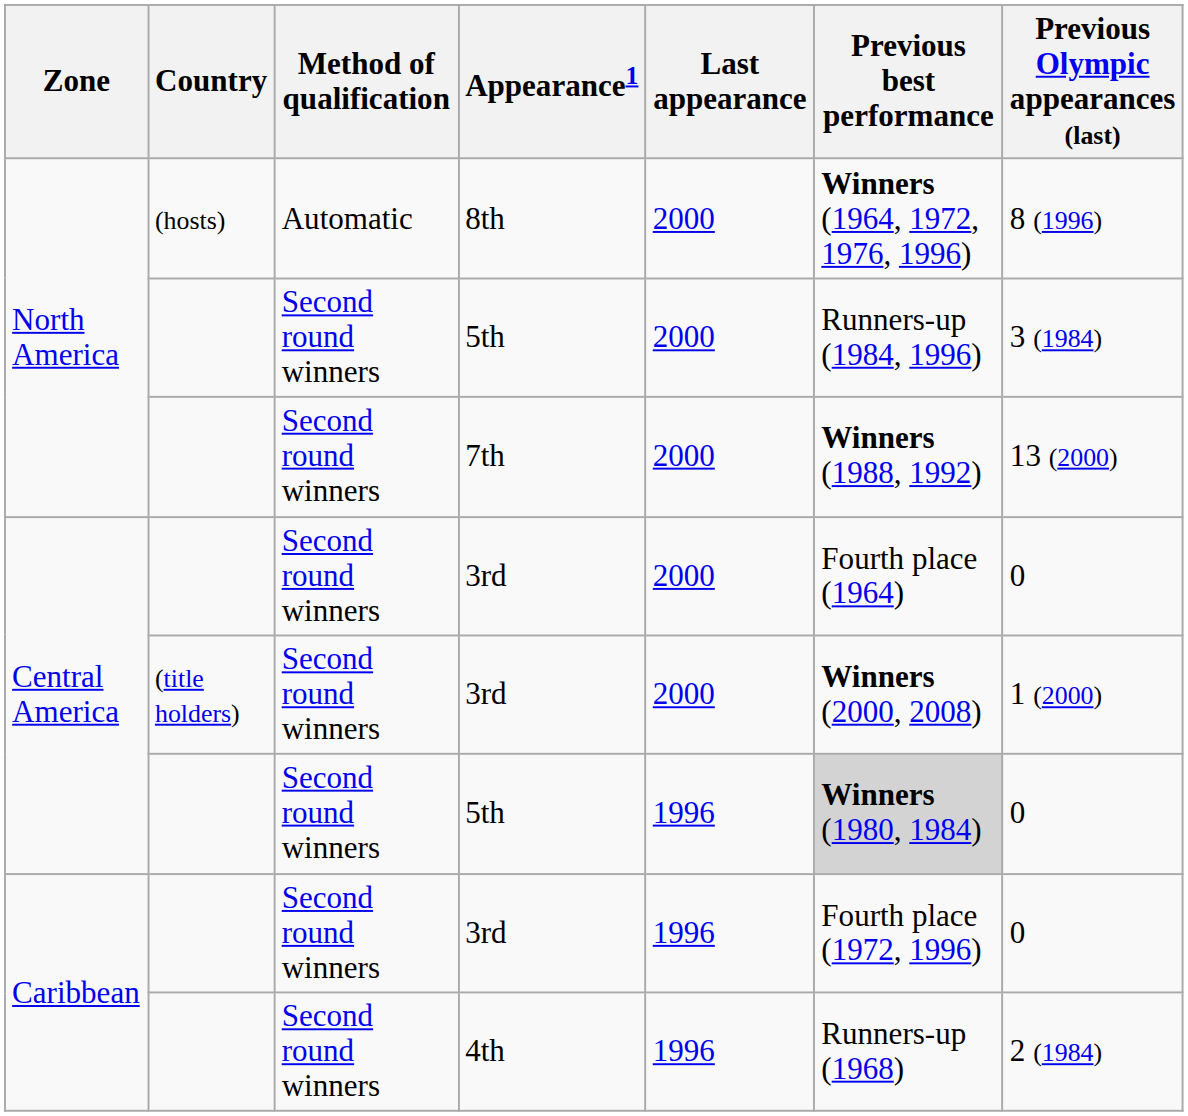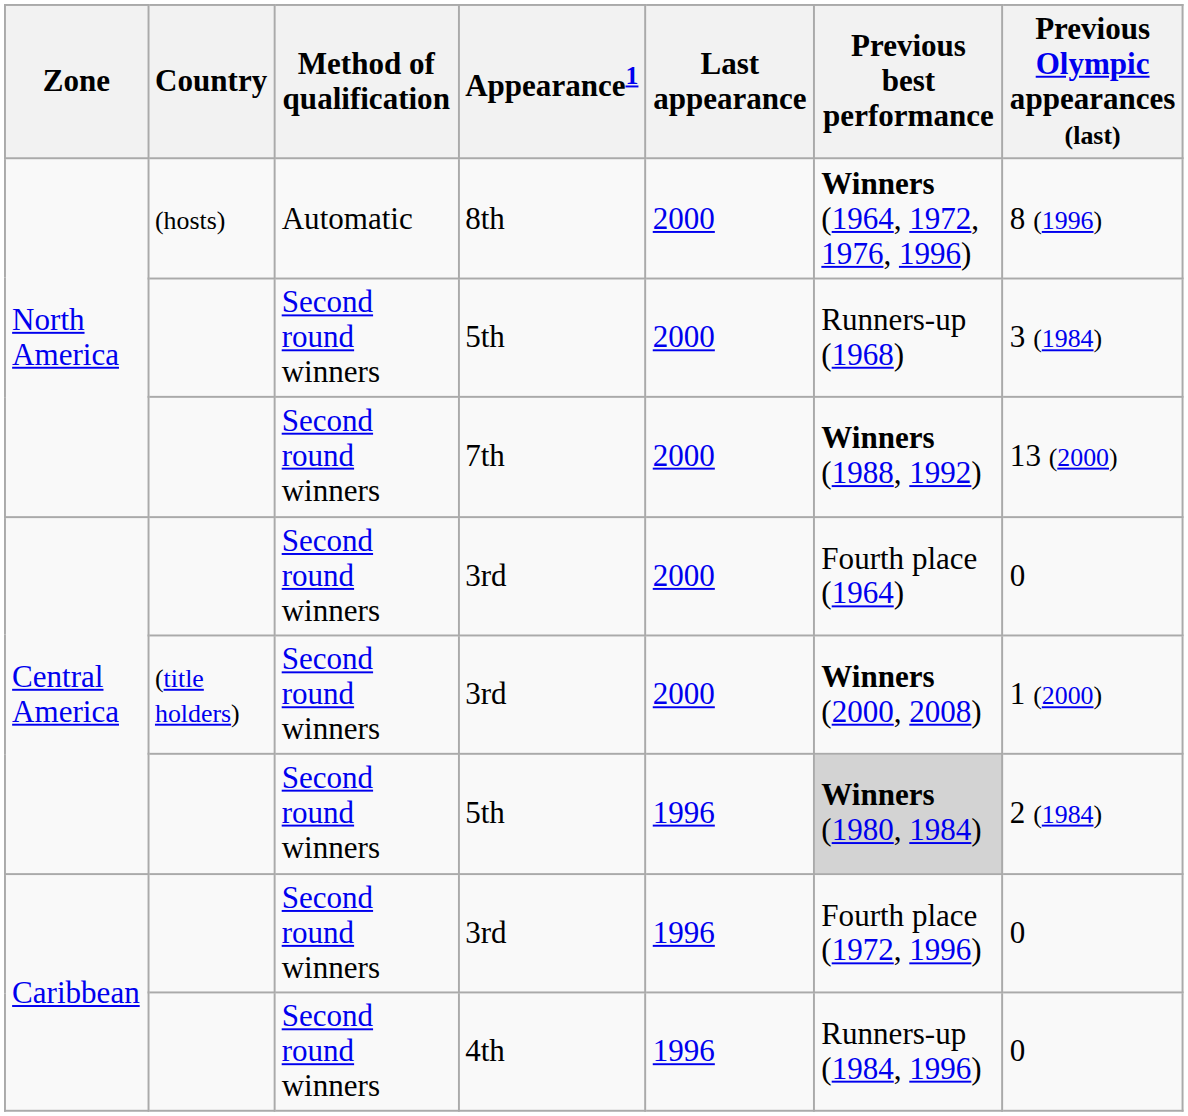 <table class="wikitable sortable">
 <tr>
 <th>Zone</th>
 <th>Country</th>
 <th>Method of qualification</th>
 <th>Appearance<sup><strong><a href='#'>1</a></strong></sup></th>
 <th>Last appearance</th>
 <th>Previous best performance</th>
 <th width=10%>Previous <a href='#'>Olympic</a> appearances<br><small>(last)</small></th>
 </tr>
 <tr>
 <td rowspan=3><a href='#'>North America</a></td>
 <td> <small>(hosts)</small></td>
 <td>Automatic</td>
 <td>8th</td>
 <td><a href='#'>2000</a></td>
 <td><strong>Winners</strong> (<a href='#'>1964</a>, <a href='#'>1972</a>, <a href='#'>1976</a>, <a href='#'>1996</a>)</td>
 <td>8 <small>(<a href='#'>1996</a>)</small></td>
 </tr>
 <tr>
 <td></td>
 <td><a href='#'>Second round</a> winners</td>
 <td>5th</td>
 <td><a href='#'>2000</a></td>
-<td>Runners-up (<a href='#'>1984</a>, <a href='#'>1996</a>)</td>
+<td>Runners-up (<a href='#'>1968</a>)</td>
 <td>3 <small>(<a href='#'>1984</a>)</small></td>
 </tr>
 <tr>
 <td></td>
 <td><a href='#'>Second round</a> winners</td>
 <td>7th</td>
 <td><a href='#'>2000</a></td>
 <td><strong>Winners</strong> (<a href='#'>1988</a>, <a href='#'>1992</a>)</td>
 <td>13 <small>(<a href='#'>2000</a>)</small></td>
 </tr>
 <tr>
 <td rowspan=3><a href='#'>Central America</a></td>
 <td></td>
 <td><a href='#'>Second round</a> winners</td>
 <td>3rd</td>
 <td><a href='#'>2000</a></td>
 <td>Fourth place (<a href='#'>1964</a>)</td>
 <td>0</td>
 </tr>
 <tr>
 <td> <small>(<a href='#'>title holders</a>)</small></td>
 <td><a href='#'>Second round</a> winners</td>
 <td>3rd</td>
 <td><a href='#'>2000</a></td>
 <td><strong>Winners</strong> (<a href='#'>2000</a>, <a href='#'>2008</a>)</td>
 <td>1 <small>(<a href='#'>2000</a>)</small></td>
 </tr>
 <tr>
 <td></td>
 <td><a href='#'>Second round</a> winners</td>
 <td>5th</td>
 <td><a href='#'>1996</a></td>
 <td style="background: lightgrey;"><strong>Winners</strong> (<a href='#'>1980</a>, <a href='#'>1984</a>)</td>
-<td>0</td>
+<td>2 <small>(<a href='#'>1984</a>)</small></td>
 </tr>
 <tr>
 <td rowspan=2><a href='#'>Caribbean</a></td>
 <td></td>
 <td><a href='#'>Second round</a> winners</td>
 <td>3rd</td>
 <td><a href='#'>1996</a></td>
 <td>Fourth place (<a href='#'>1972</a>, <a href='#'>1996</a>)</td>
 <td>0</td>
 </tr>
 <tr>
 <td></td>
 <td><a href='#'>Second round</a> winners</td>
 <td>4th</td>
 <td><a href='#'>1996</a></td>
-<td>Runners-up (<a href='#'>1968</a>)</td>
-<td>2 <small>(<a href='#'>1984</a>)</small></td>
+<td>Runners-up (<a href='#'>1984</a>, <a href='#'>1996</a>)</td>
+<td>0</td>
 </tr>
 </table>
